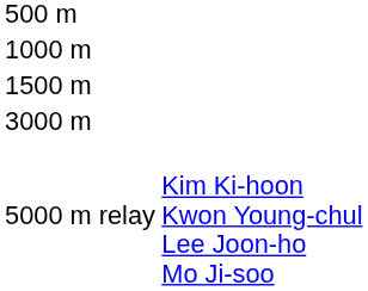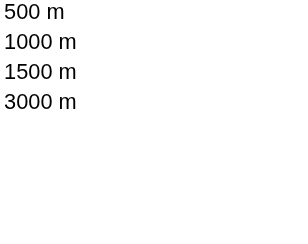 <table>
 <tr>
 <td>500 m</td>
 <td></td>
 <td></td>
 <td></td>
 </tr>
 <tr>
 <td>1000 m</td>
 <td></td>
 <td></td>
 <td></td>
 </tr>
 <tr>
 <td>1500 m</td>
 <td></td>
 <td></td>
 <td></td>
 </tr>
 <tr>
 <td>3000 m</td>
 <td></td>
 <td></td>
 <td></td>
 </tr>
-<tr>
-<td>5000 m relay</td>
-<td><br><a href='#'>Kim Ki-hoon</a><br><a href='#'>Kwon Young-chul</a><br><a href='#'>Lee Joon-ho</a><br><a href='#'>Mo Ji-soo</a></td>
-<td valign=top></td>
-<td valign=top></td>
-</tr>
 </table>
